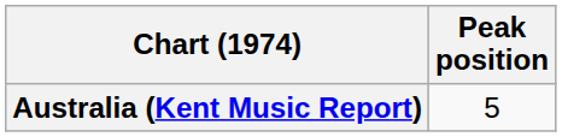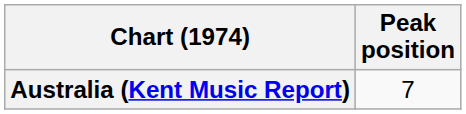 <table class="wikitable sortable plainrowheaders" style="text-align:center">
 <tr>
 <th>Chart (1974)</th>
 <th>Peak<br>position</th>
 </tr>
 <tr>
 <th scope="row">Australia (<a href='#'>Kent Music Report</a>)</th>
-<td>5</td>
+<td>7</td>
 </tr>
 </table>
